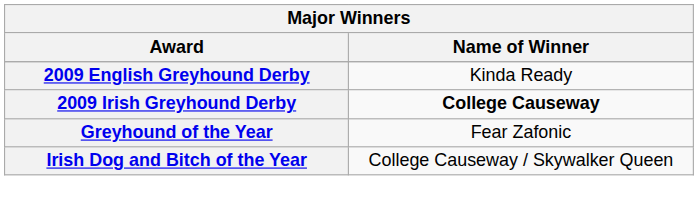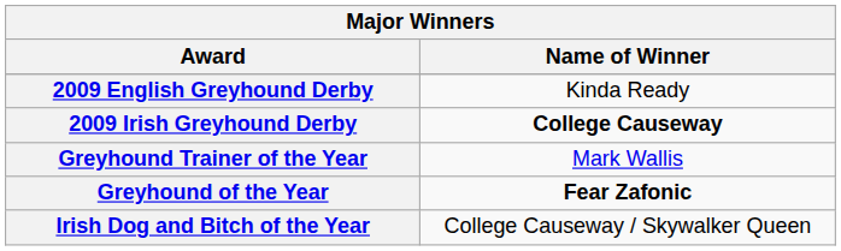 <table class="wikitable">
 <tr>
 <th colspan="2">Major Winners</th>
 </tr>
 <tr>
 <th width=300>Award</th>
 <th width=300>Name of Winner</th>
 </tr>
 <tr>
 </tr>
 <tr align=center>
 <th><a href='#'>2009 English Greyhound Derby</a></th>
 <td>Kinda Ready</td>
 </tr>
 <tr align=center>
 <th><a href='#'>2009 Irish Greyhound Derby</a></th>
 <td><strong>College Causeway</strong></td>
 </tr>
 <tr align=center>
+<th><a href='#'>Greyhound Trainer of the Year</a></th>
+<td><a href='#'>Mark Wallis</a></td>
+</tr>
+<tr align=center>
 <th><a href='#'>Greyhound of the Year</a></th>
-<td>Fear Zafonic</td>
+<td><strong>Fear Zafonic</strong></td>
 </tr>
 <tr align=center>
 <th><a href='#'>Irish Dog and Bitch of the Year</a></th>
 <td>College Causeway / Skywalker Queen</td>
 </tr>
 </table>
